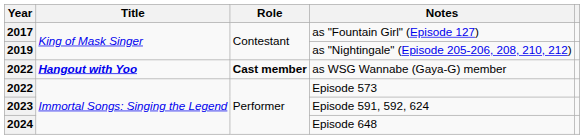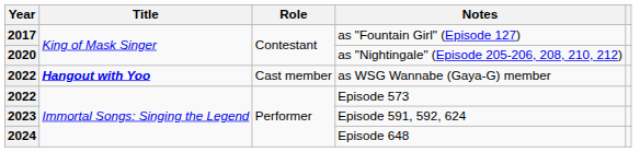 <table class="wikitable plainrowheaders sortable">
 <tr>
 <th scope="col">Year</th>
 <th scope="col">Title</th>
 <th scope="col">Role</th>
 <th scope="col">Notes</th>
 <th scope="col" class="unsortable"></th>
 </tr>
 <tr>
 <th scope="row">2017</th>
 <td rowspan="2"><em><a href='#'>King of Mask Singer</a></em></td>
 <td rowspan="2">Contestant</td>
 <td>as "Fountain Girl" (<a href='#'>Episode 127</a>)</td>
 <td style="text-align:center"></td>
 </tr>
 <tr>
-<th scope="row">2019</th>
+<th scope="row">2020</th>
 <td>as "Nightingale" (<a href='#'>Episode 205-206, 208, 210, 212</a>)</td>
 <td style="text-align:center"></td>
 </tr>
 <tr>
 <th scope="row">2022</th>
 <td><strong><em><a href='#'>Hangout with Yoo</a></em></strong></td>
-<td><strong>Cast member</strong></td>
+<td>Cast member</td>
 <td>as WSG Wannabe (Gaya-G) member</td>
 <td style="text-align:center"></td>
 </tr>
 <tr>
 <th scope="row">2022</th>
 <td rowspan="3"><em><a href='#'>Immortal Songs: Singing the Legend</a></em></td>
 <td rowspan="3">Performer</td>
 <td>Episode 573</td>
 <td style="text-align:center"></td>
 </tr>
 <tr>
 <th scope="row">2023</th>
 <td>Episode 591, 592, 624</td>
 <td style="text-align:center"></td>
 </tr>
 <tr>
 <th scope="row">2024</th>
 <td>Episode 648</td>
 <td style="text-align:center"></td>
 </tr>
 </table>
